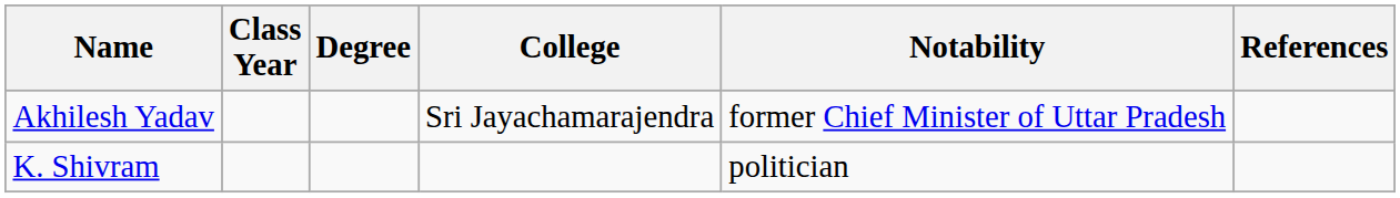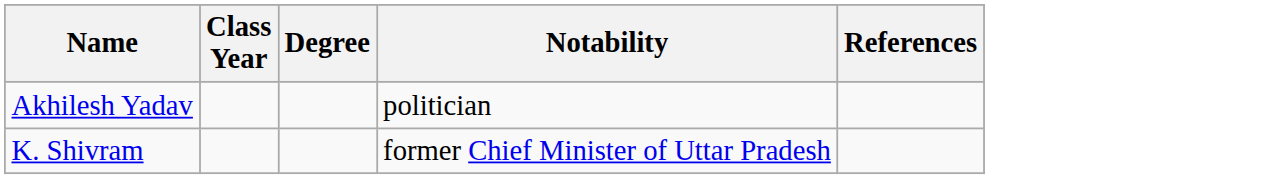 <table class="wikitable">
 <tr>
 <th>Name</th>
 <th>Class<br>Year</th>
 <th>Degree</th>
-<th>College</th>
 <th>Notability</th>
 <th>References</th>
 </tr>
 <tr>
 <td><a href='#'>Akhilesh Yadav</a></td>
 <td></td>
 <td></td>
-<td>Sri Jayachamarajendra</td>
-<td>former <a href='#'>Chief Minister of Uttar Pradesh</a></td>
+<td>politician</td>
 <td></td>
 </tr>
 <tr>
 <td><a href='#'>K. Shivram</a></td>
 <td></td>
 <td></td>
-<td></td>
-<td>politician</td>
+<td>former <a href='#'>Chief Minister of Uttar Pradesh</a></td>
 <td></td>
 </tr>
 </table>
